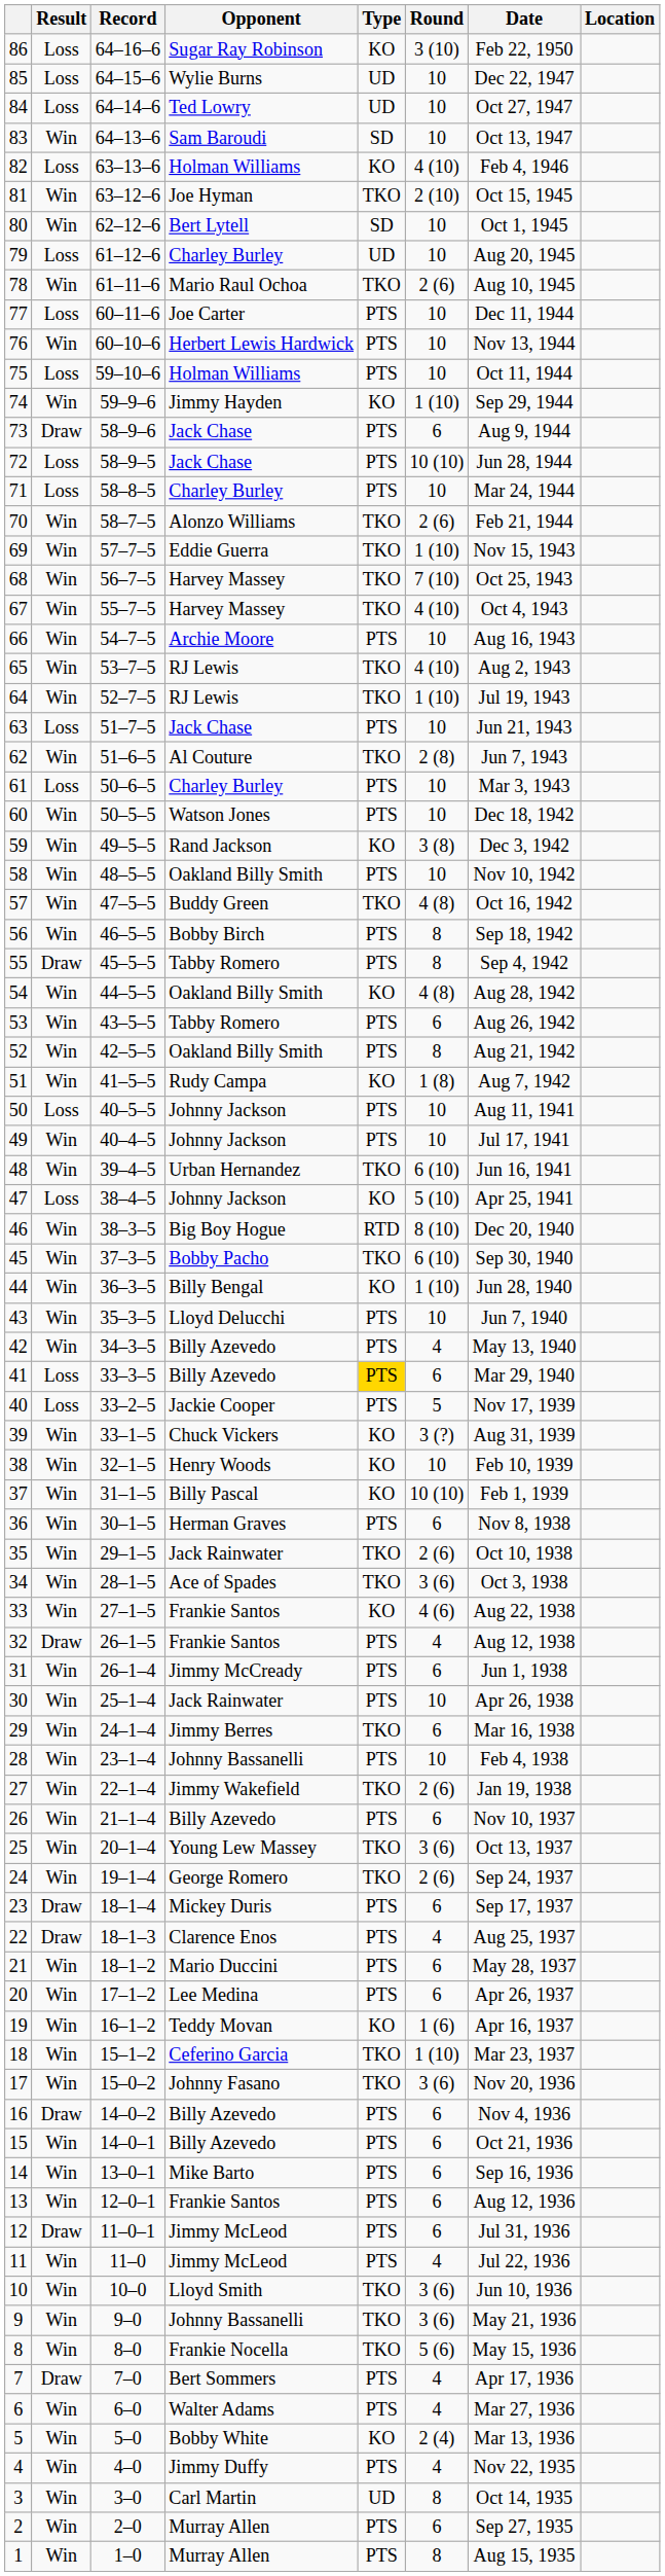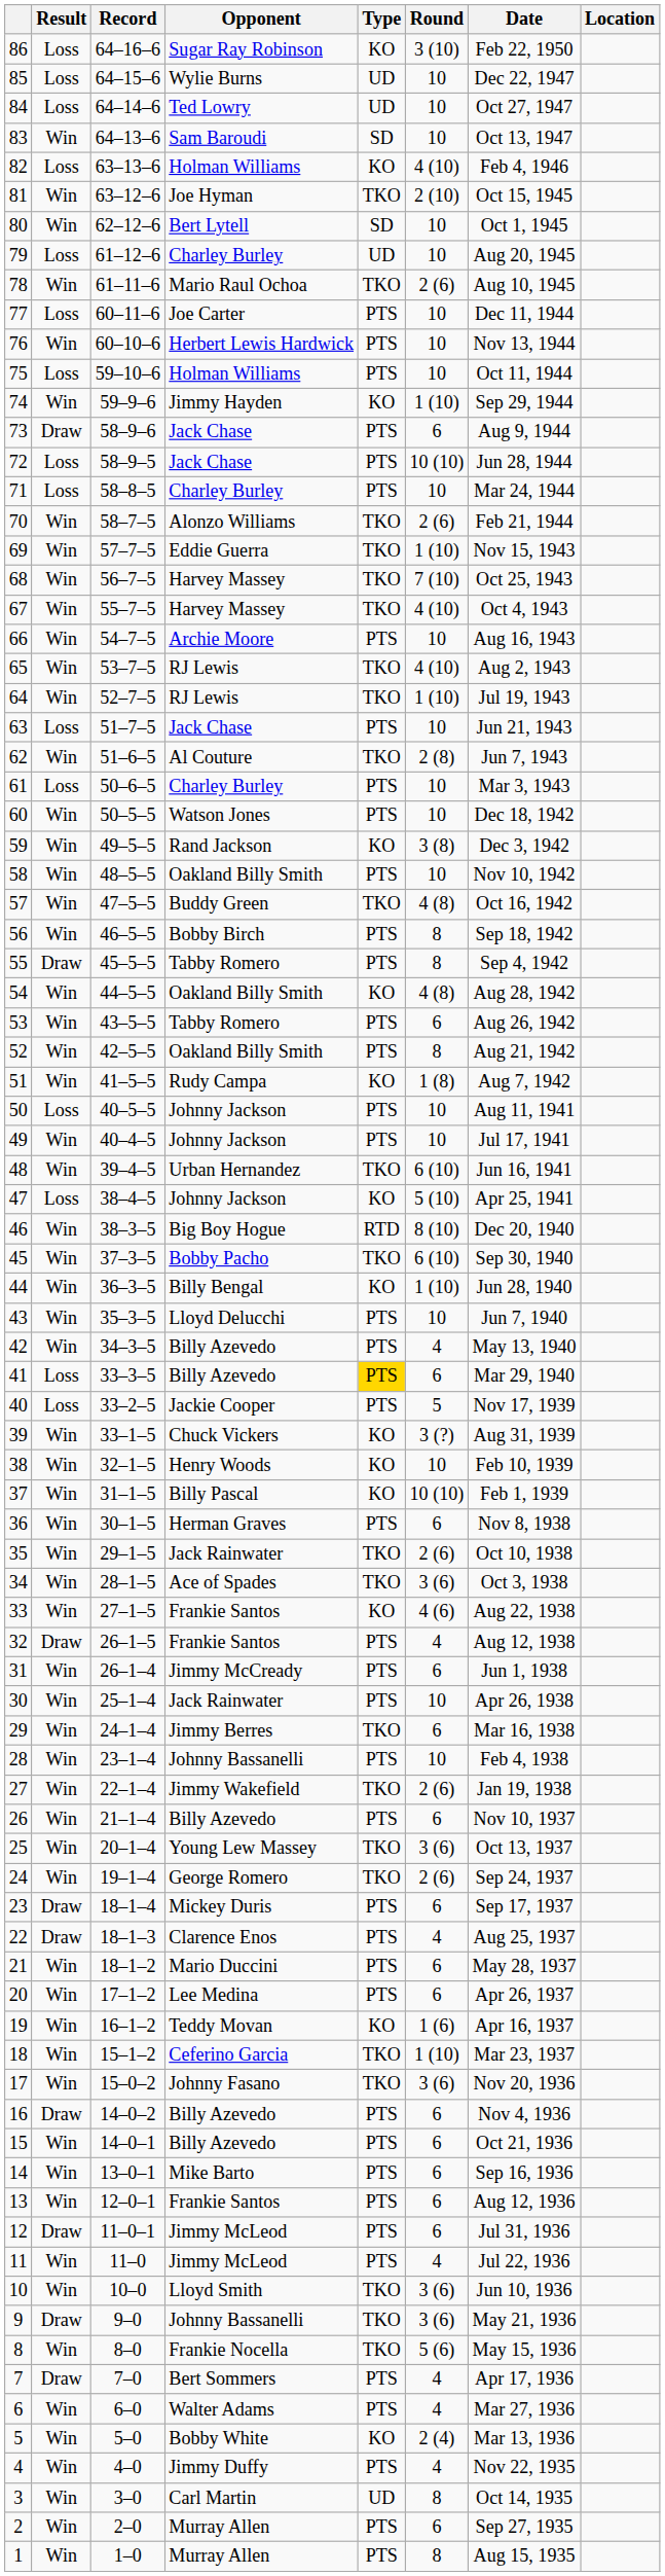 <table class="wikitable" style="text-align:center">
 <tr>
 <th></th>
 <th>Result</th>
 <th>Record</th>
 <th>Opponent</th>
 <th>Type</th>
 <th>Round</th>
 <th>Date</th>
 <th>Location</th>
 </tr>
 <tr>
 <td>86</td>
 <td>Loss</td>
 <td>64–16–6</td>
 <td align=left><a href='#'>Sugar Ray Robinson</a></td>
 <td>KO</td>
 <td>3 (10)</td>
 <td>Feb 22, 1950</td>
 <td style="text-align:left;"></td>
 </tr>
 <tr>
 <td>85</td>
 <td>Loss</td>
 <td>64–15–6</td>
 <td align=left>Wylie Burns</td>
 <td>UD</td>
 <td>10</td>
 <td>Dec 22, 1947</td>
 <td style="text-align:left;"></td>
 </tr>
 <tr>
 <td>84</td>
 <td>Loss</td>
 <td>64–14–6</td>
 <td align=left><a href='#'>Ted Lowry</a></td>
 <td>UD</td>
 <td>10</td>
 <td>Oct 27, 1947</td>
 <td style="text-align:left;"></td>
 </tr>
 <tr>
 <td>83</td>
 <td>Win</td>
 <td>64–13–6</td>
 <td align=left><a href='#'>Sam Baroudi</a></td>
 <td>SD</td>
 <td>10</td>
 <td>Oct 13, 1947</td>
 <td style="text-align:left;"></td>
 </tr>
 <tr>
 <td>82</td>
 <td>Loss</td>
 <td>63–13–6</td>
 <td align=left><a href='#'>Holman Williams</a></td>
 <td>KO</td>
 <td>4 (10)</td>
 <td>Feb 4, 1946</td>
 <td style="text-align:left;"></td>
 </tr>
 <tr>
 <td>81</td>
 <td>Win</td>
 <td>63–12–6</td>
 <td align=left>Joe Hyman</td>
 <td>TKO</td>
 <td>2 (10)</td>
 <td>Oct 15, 1945</td>
 <td style="text-align:left;"></td>
 </tr>
 <tr>
 <td>80</td>
 <td>Win</td>
 <td>62–12–6</td>
 <td align=left><a href='#'>Bert Lytell</a></td>
 <td>SD</td>
 <td>10</td>
 <td>Oct 1, 1945</td>
 <td style="text-align:left;"></td>
 </tr>
 <tr>
 <td>79</td>
 <td>Loss</td>
 <td>61–12–6</td>
 <td align=left><a href='#'>Charley Burley</a></td>
 <td>UD</td>
 <td>10</td>
 <td>Aug 20, 1945</td>
 <td style="text-align:left;"></td>
 </tr>
 <tr>
 <td>78</td>
 <td>Win</td>
 <td>61–11–6</td>
 <td align=left>Mario Raul Ochoa</td>
 <td>TKO</td>
 <td>2 (6)</td>
 <td>Aug 10, 1945</td>
 <td style="text-align:left;"></td>
 </tr>
 <tr>
 <td>77</td>
 <td>Loss</td>
 <td>60–11–6</td>
 <td align=left>Joe Carter</td>
 <td>PTS</td>
 <td>10</td>
 <td>Dec 11, 1944</td>
 <td style="text-align:left;"></td>
 </tr>
 <tr>
 <td>76</td>
 <td>Win</td>
 <td>60–10–6</td>
 <td align=left><a href='#'>Herbert Lewis Hardwick</a></td>
 <td>PTS</td>
 <td>10</td>
 <td>Nov 13, 1944</td>
 <td style="text-align:left;"></td>
 </tr>
 <tr>
 <td>75</td>
 <td>Loss</td>
 <td>59–10–6</td>
 <td align=left><a href='#'>Holman Williams</a></td>
 <td>PTS</td>
 <td>10</td>
 <td>Oct 11, 1944</td>
 <td style="text-align:left;"></td>
 </tr>
 <tr>
 <td>74</td>
 <td>Win</td>
 <td>59–9–6</td>
 <td align=left>Jimmy Hayden</td>
 <td>KO</td>
 <td>1 (10)</td>
 <td>Sep 29, 1944</td>
 <td style="text-align:left;"></td>
 </tr>
 <tr>
 <td>73</td>
 <td>Draw</td>
 <td>58–9–6</td>
 <td align=left><a href='#'>Jack Chase</a></td>
 <td>PTS</td>
 <td>6</td>
 <td>Aug 9, 1944</td>
 <td style="text-align:left;"></td>
 </tr>
 <tr>
 <td>72</td>
 <td>Loss</td>
 <td>58–9–5</td>
 <td align=left><a href='#'>Jack Chase</a></td>
 <td>PTS</td>
 <td>10 (10)</td>
 <td>Jun 28, 1944</td>
 <td style="text-align:left;"></td>
 </tr>
 <tr>
 <td>71</td>
 <td>Loss</td>
 <td>58–8–5</td>
 <td align=left><a href='#'>Charley Burley</a></td>
 <td>PTS</td>
 <td>10</td>
 <td>Mar 24, 1944</td>
 <td style="text-align:left;"></td>
 </tr>
 <tr>
 <td>70</td>
 <td>Win</td>
 <td>58–7–5</td>
 <td align=left>Alonzo Williams</td>
 <td>TKO</td>
 <td>2 (6)</td>
 <td>Feb 21, 1944</td>
 <td style="text-align:left;"></td>
 </tr>
 <tr>
 <td>69</td>
 <td>Win</td>
 <td>57–7–5</td>
 <td align=left>Eddie Guerra</td>
 <td>TKO</td>
 <td>1 (10)</td>
 <td>Nov 15, 1943</td>
 <td style="text-align:left;"></td>
 </tr>
 <tr>
 <td>68</td>
 <td>Win</td>
 <td>56–7–5</td>
 <td align=left>Harvey Massey</td>
 <td>TKO</td>
 <td>7 (10)</td>
 <td>Oct 25, 1943</td>
 <td style="text-align:left;"></td>
 </tr>
 <tr>
 <td>67</td>
 <td>Win</td>
 <td>55–7–5</td>
 <td align=left>Harvey Massey</td>
 <td>TKO</td>
 <td>4 (10)</td>
 <td>Oct 4, 1943</td>
 <td style="text-align:left;"></td>
 </tr>
 <tr>
 <td>66</td>
 <td>Win</td>
 <td>54–7–5</td>
 <td align=left><a href='#'>Archie Moore</a></td>
 <td>PTS</td>
 <td>10</td>
 <td>Aug 16, 1943</td>
 <td style="text-align:left;"></td>
 </tr>
 <tr>
 <td>65</td>
 <td>Win</td>
 <td>53–7–5</td>
 <td align=left>RJ Lewis</td>
 <td>TKO</td>
 <td>4 (10)</td>
 <td>Aug 2, 1943</td>
 <td style="text-align:left;"></td>
 </tr>
 <tr>
 <td>64</td>
 <td>Win</td>
 <td>52–7–5</td>
 <td align=left>RJ Lewis</td>
 <td>TKO</td>
 <td>1 (10)</td>
 <td>Jul 19, 1943</td>
 <td style="text-align:left;"></td>
 </tr>
 <tr>
 <td>63</td>
 <td>Loss</td>
 <td>51–7–5</td>
 <td align=left><a href='#'>Jack Chase</a></td>
 <td>PTS</td>
 <td>10</td>
 <td>Jun 21, 1943</td>
 <td style="text-align:left;"></td>
 </tr>
 <tr>
 <td>62</td>
 <td>Win</td>
 <td>51–6–5</td>
 <td align=left>Al Couture</td>
 <td>TKO</td>
 <td>2 (8)</td>
 <td>Jun 7, 1943</td>
 <td style="text-align:left;"></td>
 </tr>
 <tr>
 <td>61</td>
 <td>Loss</td>
 <td>50–6–5</td>
 <td align=left><a href='#'>Charley Burley</a></td>
 <td>PTS</td>
 <td>10</td>
 <td>Mar 3, 1943</td>
 <td style="text-align:left;"></td>
 </tr>
 <tr>
 <td>60</td>
 <td>Win</td>
 <td>50–5–5</td>
 <td align=left>Watson Jones</td>
 <td>PTS</td>
 <td>10</td>
 <td>Dec 18, 1942</td>
 <td style="text-align:left;"></td>
 </tr>
 <tr>
 <td>59</td>
 <td>Win</td>
 <td>49–5–5</td>
 <td align=left>Rand Jackson</td>
 <td>KO</td>
 <td>3 (8)</td>
 <td>Dec 3, 1942</td>
 <td style="text-align:left;"></td>
 </tr>
 <tr>
 <td>58</td>
 <td>Win</td>
 <td>48–5–5</td>
 <td align=left>Oakland Billy Smith</td>
 <td>PTS</td>
 <td>10</td>
 <td>Nov 10, 1942</td>
 <td style="text-align:left;"></td>
 </tr>
 <tr>
 <td>57</td>
 <td>Win</td>
 <td>47–5–5</td>
 <td align=left>Buddy Green</td>
 <td>TKO</td>
 <td>4 (8)</td>
 <td>Oct 16, 1942</td>
 <td style="text-align:left;"></td>
 </tr>
 <tr>
 <td>56</td>
 <td>Win</td>
 <td>46–5–5</td>
 <td align=left>Bobby Birch</td>
 <td>PTS</td>
 <td>8</td>
 <td>Sep 18, 1942</td>
 <td style="text-align:left;"></td>
 </tr>
 <tr>
 <td>55</td>
 <td>Draw</td>
 <td>45–5–5</td>
 <td align=left>Tabby Romero</td>
 <td>PTS</td>
 <td>8</td>
 <td>Sep 4, 1942</td>
 <td style="text-align:left;"></td>
 </tr>
 <tr>
 <td>54</td>
 <td>Win</td>
 <td>44–5–5</td>
 <td align=left>Oakland Billy Smith</td>
 <td>KO</td>
 <td>4 (8)</td>
 <td>Aug 28, 1942</td>
 <td style="text-align:left;"></td>
 </tr>
 <tr>
 <td>53</td>
 <td>Win</td>
 <td>43–5–5</td>
 <td align=left>Tabby Romero</td>
 <td>PTS</td>
 <td>6</td>
 <td>Aug 26, 1942</td>
 <td style="text-align:left;"></td>
 </tr>
 <tr>
 <td>52</td>
 <td>Win</td>
 <td>42–5–5</td>
 <td align=left>Oakland Billy Smith</td>
 <td>PTS</td>
 <td>8</td>
 <td>Aug 21, 1942</td>
 <td style="text-align:left;"></td>
 </tr>
 <tr>
 <td>51</td>
 <td>Win</td>
 <td>41–5–5</td>
 <td align=left>Rudy Campa</td>
 <td>KO</td>
 <td>1 (8)</td>
 <td>Aug 7, 1942</td>
 <td style="text-align:left;"></td>
 </tr>
 <tr>
 <td>50</td>
 <td>Loss</td>
 <td>40–5–5</td>
 <td align=left>Johnny Jackson</td>
 <td>PTS</td>
 <td>10</td>
 <td>Aug 11, 1941</td>
 <td style="text-align:left;"></td>
 </tr>
 <tr>
 <td>49</td>
 <td>Win</td>
 <td>40–4–5</td>
 <td align=left>Johnny Jackson</td>
 <td>PTS</td>
 <td>10</td>
 <td>Jul 17, 1941</td>
 <td style="text-align:left;"></td>
 </tr>
 <tr>
 <td>48</td>
 <td>Win</td>
 <td>39–4–5</td>
 <td align=left>Urban Hernandez</td>
 <td>TKO</td>
 <td>6 (10)</td>
 <td>Jun 16, 1941</td>
 <td style="text-align:left;"></td>
 </tr>
 <tr>
 <td>47</td>
 <td>Loss</td>
 <td>38–4–5</td>
 <td align=left>Johnny Jackson</td>
 <td>KO</td>
 <td>5 (10)</td>
 <td>Apr 25, 1941</td>
 <td style="text-align:left;"></td>
 </tr>
 <tr>
 <td>46</td>
 <td>Win</td>
 <td>38–3–5</td>
 <td align=left>Big Boy Hogue</td>
 <td>RTD</td>
 <td>8 (10)</td>
 <td>Dec 20, 1940</td>
 <td style="text-align:left;"></td>
 </tr>
 <tr>
 <td>45</td>
 <td>Win</td>
 <td>37–3–5</td>
 <td align=left><a href='#'>Bobby Pacho</a></td>
 <td>TKO</td>
 <td>6 (10)</td>
 <td>Sep 30, 1940</td>
 <td style="text-align:left;"></td>
 </tr>
 <tr>
 <td>44</td>
 <td>Win</td>
 <td>36–3–5</td>
 <td align=left>Billy Bengal</td>
 <td>KO</td>
 <td>1 (10)</td>
 <td>Jun 28, 1940</td>
 <td style="text-align:left;"></td>
 </tr>
 <tr>
 <td>43</td>
 <td>Win</td>
 <td>35–3–5</td>
 <td align=left>Lloyd Delucchi</td>
 <td>PTS</td>
 <td>10</td>
 <td>Jun 7, 1940</td>
 <td style="text-align:left;"></td>
 </tr>
 <tr>
 <td>42</td>
 <td>Win</td>
 <td>34–3–5</td>
 <td align=left>Billy Azevedo</td>
 <td>PTS</td>
 <td>4</td>
 <td>May 13, 1940</td>
 <td style="text-align:left;"></td>
 </tr>
 <tr>
 <td>41</td>
 <td>Loss</td>
 <td>33–3–5</td>
 <td align=left>Billy Azevedo</td>
 <td style="background: gold;">PTS</td>
 <td>6</td>
 <td>Mar 29, 1940</td>
 <td style="text-align:left;"></td>
 </tr>
 <tr>
 <td>40</td>
 <td>Loss</td>
 <td>33–2–5</td>
 <td align=left>Jackie Cooper</td>
 <td>PTS</td>
 <td>5</td>
 <td>Nov 17, 1939</td>
 <td style="text-align:left;"></td>
 </tr>
 <tr>
 <td>39</td>
 <td>Win</td>
 <td>33–1–5</td>
 <td align=left>Chuck Vickers</td>
 <td>KO</td>
 <td>3 (?)</td>
 <td>Aug 31, 1939</td>
 <td style="text-align:left;"></td>
 </tr>
 <tr>
 <td>38</td>
 <td>Win</td>
 <td>32–1–5</td>
 <td align=left>Henry Woods</td>
 <td>KO</td>
 <td>10</td>
 <td>Feb 10, 1939</td>
 <td style="text-align:left;"></td>
 </tr>
 <tr>
 <td>37</td>
 <td>Win</td>
 <td>31–1–5</td>
 <td align=left>Billy Pascal</td>
 <td>KO</td>
 <td>10 (10)</td>
 <td>Feb 1, 1939</td>
 <td style="text-align:left;"></td>
 </tr>
 <tr>
 <td>36</td>
 <td>Win</td>
 <td>30–1–5</td>
 <td align=left>Herman Graves</td>
 <td>PTS</td>
 <td>6</td>
 <td>Nov 8, 1938</td>
 <td style="text-align:left;"></td>
 </tr>
 <tr>
 <td>35</td>
 <td>Win</td>
 <td>29–1–5</td>
 <td align=left>Jack Rainwater</td>
 <td>TKO</td>
 <td>2 (6)</td>
 <td>Oct 10, 1938</td>
 <td style="text-align:left;"></td>
 </tr>
 <tr>
 <td>34</td>
 <td>Win</td>
 <td>28–1–5</td>
 <td align=left>Ace of Spades</td>
 <td>TKO</td>
 <td>3 (6)</td>
 <td>Oct 3, 1938</td>
 <td style="text-align:left;"></td>
 </tr>
 <tr>
 <td>33</td>
 <td>Win</td>
 <td>27–1–5</td>
 <td align=left>Frankie Santos</td>
 <td>KO</td>
 <td>4 (6)</td>
 <td>Aug 22, 1938</td>
 <td style="text-align:left;"></td>
 </tr>
 <tr>
 <td>32</td>
 <td>Draw</td>
 <td>26–1–5</td>
 <td align=left>Frankie Santos</td>
 <td>PTS</td>
 <td>4</td>
 <td>Aug 12, 1938</td>
 <td style="text-align:left;"></td>
 </tr>
 <tr>
 <td>31</td>
 <td>Win</td>
 <td>26–1–4</td>
 <td align=left>Jimmy McCready</td>
 <td>PTS</td>
 <td>6</td>
 <td>Jun 1, 1938</td>
 <td style="text-align:left;"></td>
 </tr>
 <tr>
 <td>30</td>
 <td>Win</td>
 <td>25–1–4</td>
 <td align=left>Jack Rainwater</td>
 <td>PTS</td>
 <td>10</td>
 <td>Apr 26, 1938</td>
 <td style="text-align:left;"></td>
 </tr>
 <tr>
 <td>29</td>
 <td>Win</td>
 <td>24–1–4</td>
 <td align=left>Jimmy Berres</td>
 <td>TKO</td>
 <td>6</td>
 <td>Mar 16, 1938</td>
 <td style="text-align:left;"></td>
 </tr>
 <tr>
 <td>28</td>
 <td>Win</td>
 <td>23–1–4</td>
 <td align=left>Johnny Bassanelli</td>
 <td>PTS</td>
 <td>10</td>
 <td>Feb 4, 1938</td>
 <td style="text-align:left;"></td>
 </tr>
 <tr>
 <td>27</td>
 <td>Win</td>
 <td>22–1–4</td>
 <td align=left>Jimmy Wakefield</td>
 <td>TKO</td>
 <td>2 (6)</td>
 <td>Jan 19, 1938</td>
 <td style="text-align:left;"></td>
 </tr>
 <tr>
 <td>26</td>
 <td>Win</td>
 <td>21–1–4</td>
 <td align=left>Billy Azevedo</td>
 <td>PTS</td>
 <td>6</td>
 <td>Nov 10, 1937</td>
 <td style="text-align:left;"></td>
 </tr>
 <tr>
 <td>25</td>
 <td>Win</td>
 <td>20–1–4</td>
 <td align=left>Young Lew Massey</td>
 <td>TKO</td>
 <td>3 (6)</td>
 <td>Oct 13, 1937</td>
 <td style="text-align:left;"></td>
 </tr>
 <tr>
 <td>24</td>
 <td>Win</td>
 <td>19–1–4</td>
 <td align=left>George Romero</td>
 <td>TKO</td>
 <td>2 (6)</td>
 <td>Sep 24, 1937</td>
 <td style="text-align:left;"></td>
 </tr>
 <tr>
 <td>23</td>
 <td>Draw</td>
 <td>18–1–4</td>
 <td align=left>Mickey Duris</td>
 <td>PTS</td>
 <td>6</td>
 <td>Sep 17, 1937</td>
 <td style="text-align:left;"></td>
 </tr>
 <tr>
 <td>22</td>
 <td>Draw</td>
 <td>18–1–3</td>
 <td align=left>Clarence Enos</td>
 <td>PTS</td>
 <td>4</td>
 <td>Aug 25, 1937</td>
 <td style="text-align:left;"></td>
 </tr>
 <tr>
 <td>21</td>
 <td>Win</td>
 <td>18–1–2</td>
 <td align=left>Mario Duccini</td>
 <td>PTS</td>
 <td>6</td>
 <td>May 28, 1937</td>
 <td style="text-align:left;"></td>
 </tr>
 <tr>
 <td>20</td>
 <td>Win</td>
 <td>17–1–2</td>
 <td align=left>Lee Medina</td>
 <td>PTS</td>
 <td>6</td>
 <td>Apr 26, 1937</td>
 <td style="text-align:left;"></td>
 </tr>
 <tr>
 <td>19</td>
 <td>Win</td>
 <td>16–1–2</td>
 <td align=left>Teddy Movan</td>
 <td>KO</td>
 <td>1 (6)</td>
 <td>Apr 16, 1937</td>
 <td style="text-align:left;"></td>
 </tr>
 <tr>
 <td>18</td>
 <td>Win</td>
 <td>15–1–2</td>
 <td align=left><a href='#'>Ceferino Garcia</a></td>
 <td>TKO</td>
 <td>1 (10)</td>
 <td>Mar 23, 1937</td>
 <td style="text-align:left;"></td>
 </tr>
 <tr>
 <td>17</td>
 <td>Win</td>
 <td>15–0–2</td>
 <td align=left>Johnny Fasano</td>
 <td>TKO</td>
 <td>3 (6)</td>
 <td>Nov 20, 1936</td>
 <td style="text-align:left;"></td>
 </tr>
 <tr>
 <td>16</td>
 <td>Draw</td>
 <td>14–0–2</td>
 <td align=left>Billy Azevedo</td>
 <td>PTS</td>
 <td>6</td>
 <td>Nov 4, 1936</td>
 <td style="text-align:left;"></td>
 </tr>
 <tr>
 <td>15</td>
 <td>Win</td>
 <td>14–0–1</td>
 <td align=left>Billy Azevedo</td>
 <td>PTS</td>
 <td>6</td>
 <td>Oct 21, 1936</td>
 <td style="text-align:left;"></td>
 </tr>
 <tr>
 <td>14</td>
 <td>Win</td>
 <td>13–0–1</td>
 <td align=left>Mike Barto</td>
 <td>PTS</td>
 <td>6</td>
 <td>Sep 16, 1936</td>
 <td style="text-align:left;"></td>
 </tr>
 <tr>
 <td>13</td>
 <td>Win</td>
 <td>12–0–1</td>
 <td align=left>Frankie Santos</td>
 <td>PTS</td>
 <td>6</td>
 <td>Aug 12, 1936</td>
 <td style="text-align:left;"></td>
 </tr>
 <tr>
 <td>12</td>
 <td>Draw</td>
 <td>11–0–1</td>
 <td align=left>Jimmy McLeod</td>
 <td>PTS</td>
 <td>6</td>
 <td>Jul 31, 1936</td>
 <td style="text-align:left;"></td>
 </tr>
 <tr>
 <td>11</td>
 <td>Win</td>
 <td>11–0</td>
 <td align=left>Jimmy McLeod</td>
 <td>PTS</td>
 <td>4</td>
 <td>Jul 22, 1936</td>
 <td style="text-align:left;"></td>
 </tr>
 <tr>
 <td>10</td>
 <td>Win</td>
 <td>10–0</td>
 <td align=left>Lloyd Smith</td>
 <td>TKO</td>
 <td>3 (6)</td>
 <td>Jun 10, 1936</td>
 <td style="text-align:left;"></td>
 </tr>
 <tr>
 <td>9</td>
-<td>Win</td>
+<td>Draw</td>
 <td>9–0</td>
 <td align=left>Johnny Bassanelli</td>
 <td>TKO</td>
 <td>3 (6)</td>
 <td>May 21, 1936</td>
 <td style="text-align:left;"></td>
 </tr>
 <tr>
 <td>8</td>
 <td>Win</td>
 <td>8–0</td>
 <td align=left>Frankie Nocella</td>
 <td>TKO</td>
 <td>5 (6)</td>
 <td>May 15, 1936</td>
 <td style="text-align:left;"></td>
 </tr>
 <tr>
 <td>7</td>
 <td>Draw</td>
 <td>7–0</td>
 <td align=left>Bert Sommers</td>
 <td>PTS</td>
 <td>4</td>
 <td>Apr 17, 1936</td>
 <td style="text-align:left;"></td>
 </tr>
 <tr>
 <td>6</td>
 <td>Win</td>
 <td>6–0</td>
 <td align=left>Walter Adams</td>
 <td>PTS</td>
 <td>4</td>
 <td>Mar 27, 1936</td>
 <td style="text-align:left;"></td>
 </tr>
 <tr>
 <td>5</td>
 <td>Win</td>
 <td>5–0</td>
 <td align=left>Bobby White</td>
 <td>KO</td>
 <td>2 (4)</td>
 <td>Mar 13, 1936</td>
 <td style="text-align:left;"></td>
 </tr>
 <tr>
 <td>4</td>
 <td>Win</td>
 <td>4–0</td>
 <td align=left>Jimmy Duffy</td>
 <td>PTS</td>
 <td>4</td>
 <td>Nov 22, 1935</td>
 <td style="text-align:left;"></td>
 </tr>
 <tr>
 <td>3</td>
 <td>Win</td>
 <td>3–0</td>
 <td align=left>Carl Martin</td>
 <td>UD</td>
 <td>8</td>
 <td>Oct 14, 1935</td>
 <td style="text-align:left;"></td>
 </tr>
 <tr>
 <td>2</td>
 <td>Win</td>
 <td>2–0</td>
 <td align=left>Murray Allen</td>
 <td>PTS</td>
 <td>6</td>
 <td>Sep 27, 1935</td>
 <td style="text-align:left;"></td>
 </tr>
 <tr>
 <td>1</td>
 <td>Win</td>
 <td>1–0</td>
 <td align=left>Murray Allen</td>
 <td>PTS</td>
 <td>8</td>
 <td>Aug 15, 1935</td>
 <td style="text-align:left;"></td>
 </tr>
 <tr>
 </tr>
 </table>
